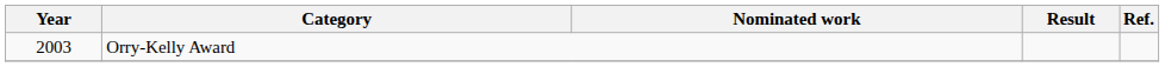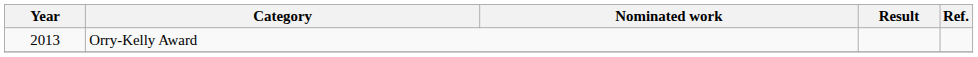 <table class=wikitable>
 <tr>
 <th scope="col" style="width:5em;">Year</th>
 <th scope="col" style="width:26em;">Category</th>
 <th scope="col" style="width:25em;">Nominated work</th>
 <th scope="col" style="width:5em;">Result</th>
 <th>Ref.</th>
 </tr>
 <tr>
-<td style="text-align:center;">2003</td>
+<td style="text-align:center;">2013</td>
 <td colspan=2>Orry-Kelly Award</td>
 <td></td>
 <td></td>
 </tr>
 <tr>
 </tr>
 </table>
